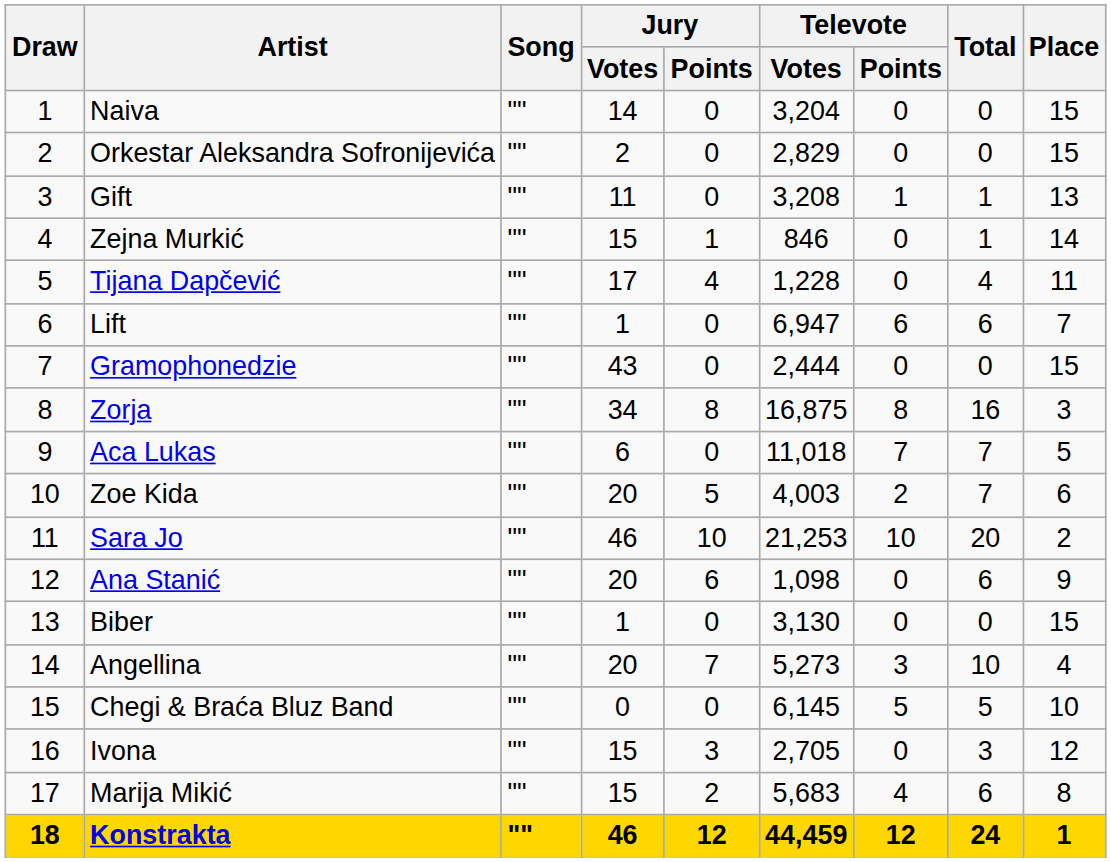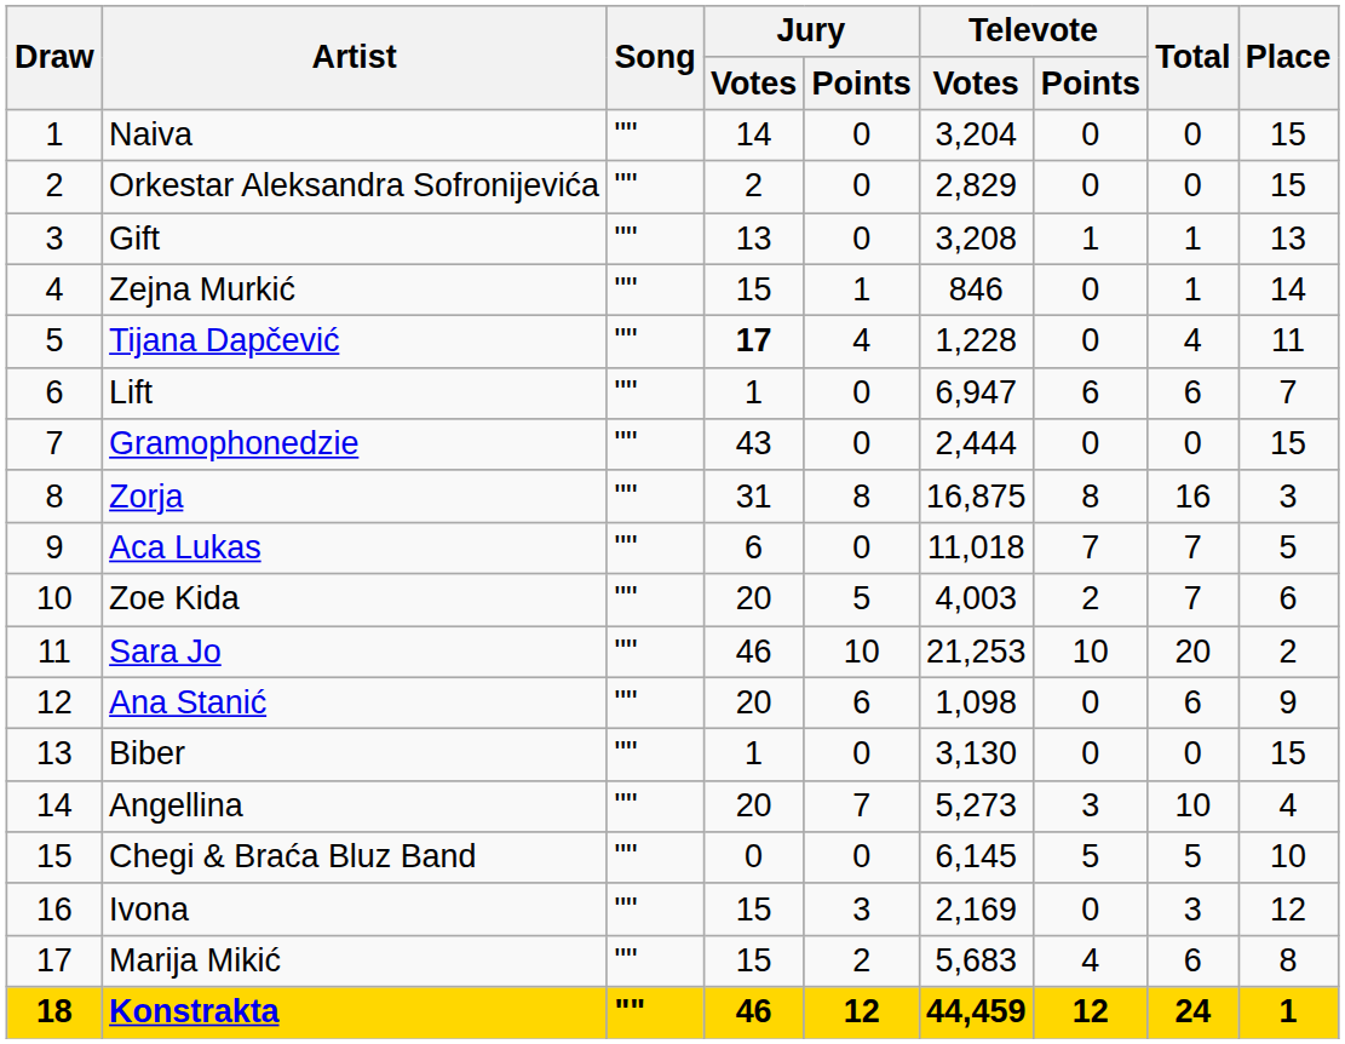 <table class="sortable wikitable" style="margin: 1em auto 1em auto; text-align:center;">
 <tr>
 <th rowspan="2">Draw</th>
 <th rowspan="2">Artist</th>
 <th rowspan="2">Song</th>
 <th colspan="2">Jury</th>
 <th colspan="2">Televote</th>
 <th rowspan="2">Total</th>
 <th rowspan="2">Place</th>
 </tr>
 <tr>
 <th>Votes</th>
 <th>Points</th>
 <th>Votes</th>
 <th>Points</th>
 </tr>
 <tr>
 <td>1</td>
 <td align="left">Naiva</td>
 <td align="left">""</td>
 <td>14</td>
 <td>0</td>
 <td>3,204</td>
 <td>0</td>
 <td>0</td>
 <td>15</td>
 </tr>
 <tr>
 <td>2</td>
 <td align="left">Orkestar Aleksandra Sofronijevića</td>
 <td align="left">""</td>
 <td>2</td>
 <td>0</td>
 <td>2,829</td>
 <td>0</td>
 <td>0</td>
 <td>15</td>
 </tr>
 <tr>
 <td>3</td>
 <td align="left">Gift</td>
 <td align="left">""</td>
-<td>11</td>
+<td>13</td>
 <td>0</td>
 <td>3,208</td>
 <td>1</td>
 <td>1</td>
 <td>13</td>
 </tr>
 <tr>
 <td>4</td>
 <td align="left">Zejna Murkić</td>
 <td align="left">""</td>
 <td>15</td>
 <td>1</td>
 <td>846</td>
 <td>0</td>
 <td>1</td>
 <td>14</td>
 </tr>
 <tr>
 <td>5</td>
 <td align="left"><a href='#'>Tijana Dapčević</a></td>
 <td align="left">""</td>
-<td>17</td>
+<td><strong>17</strong></td>
 <td>4</td>
 <td>1,228</td>
 <td>0</td>
 <td>4</td>
 <td>11</td>
 </tr>
 <tr>
 <td>6</td>
 <td align="left">Lift</td>
 <td align="left">""</td>
 <td>1</td>
 <td>0</td>
 <td>6,947</td>
 <td>6</td>
 <td>6</td>
 <td>7</td>
 </tr>
 <tr>
 <td>7</td>
 <td align="left"><a href='#'>Gramophonedzie</a></td>
 <td align="left">""</td>
 <td>43</td>
 <td>0</td>
 <td>2,444</td>
 <td>0</td>
 <td>0</td>
 <td>15</td>
 </tr>
 <tr>
 <td>8</td>
 <td align="left"><a href='#'>Zorja</a></td>
 <td align="left">""</td>
-<td>34</td>
+<td>31</td>
 <td>8</td>
 <td>16,875</td>
 <td>8</td>
 <td>16</td>
 <td>3</td>
 </tr>
 <tr>
 <td>9</td>
 <td align="left"><a href='#'>Aca Lukas</a></td>
 <td align="left">""</td>
 <td>6</td>
 <td>0</td>
 <td>11,018</td>
 <td>7</td>
 <td>7</td>
 <td>5</td>
 </tr>
 <tr>
 <td>10</td>
 <td align="left">Zoe Kida</td>
 <td align="left">""</td>
 <td>20</td>
 <td>5</td>
 <td>4,003</td>
 <td>2</td>
 <td>7</td>
 <td>6</td>
 </tr>
 <tr>
 <td>11</td>
 <td align="left"><a href='#'>Sara Jo</a></td>
 <td align="left">""</td>
 <td>46</td>
 <td>10</td>
 <td>21,253</td>
 <td>10</td>
 <td>20</td>
 <td>2</td>
 </tr>
 <tr>
 <td>12</td>
 <td align="left"><a href='#'>Ana Stanić</a></td>
 <td align="left">""</td>
 <td>20</td>
 <td>6</td>
 <td>1,098</td>
 <td>0</td>
 <td>6</td>
 <td>9</td>
 </tr>
 <tr>
 <td>13</td>
 <td align="left">Biber</td>
 <td align="left">""</td>
 <td>1</td>
 <td>0</td>
 <td>3,130</td>
 <td>0</td>
 <td>0</td>
 <td>15</td>
 </tr>
 <tr>
 <td>14</td>
 <td align="left">Angellina</td>
 <td align="left">""</td>
 <td>20</td>
 <td>7</td>
 <td>5,273</td>
 <td>3</td>
 <td>10</td>
 <td>4</td>
 </tr>
 <tr>
 <td>15</td>
 <td align="left">Chegi & Braća Bluz Band</td>
 <td align="left">""</td>
 <td>0</td>
 <td>0</td>
 <td>6,145</td>
 <td>5</td>
 <td>5</td>
 <td>10</td>
 </tr>
 <tr>
 <td>16</td>
 <td align="left">Ivona</td>
 <td align="left">""</td>
 <td>15</td>
 <td>3</td>
-<td>2,705</td>
+<td>2,169</td>
 <td>0</td>
 <td>3</td>
 <td>12</td>
 </tr>
 <tr>
 <td>17</td>
 <td align="left">Marija Mikić</td>
 <td align="left">""</td>
 <td>15</td>
 <td>2</td>
 <td>5,683</td>
 <td>4</td>
 <td>6</td>
 <td>8</td>
 </tr>
 <tr style="font-weight:bold; background:gold;">
 <td>18</td>
 <td align="left"><a href='#'>Konstrakta</a></td>
 <td align="left">""</td>
 <td>46</td>
 <td>12</td>
 <td>44,459</td>
 <td>12</td>
 <td>24</td>
 <td>1</td>
 </tr>
 </table>
